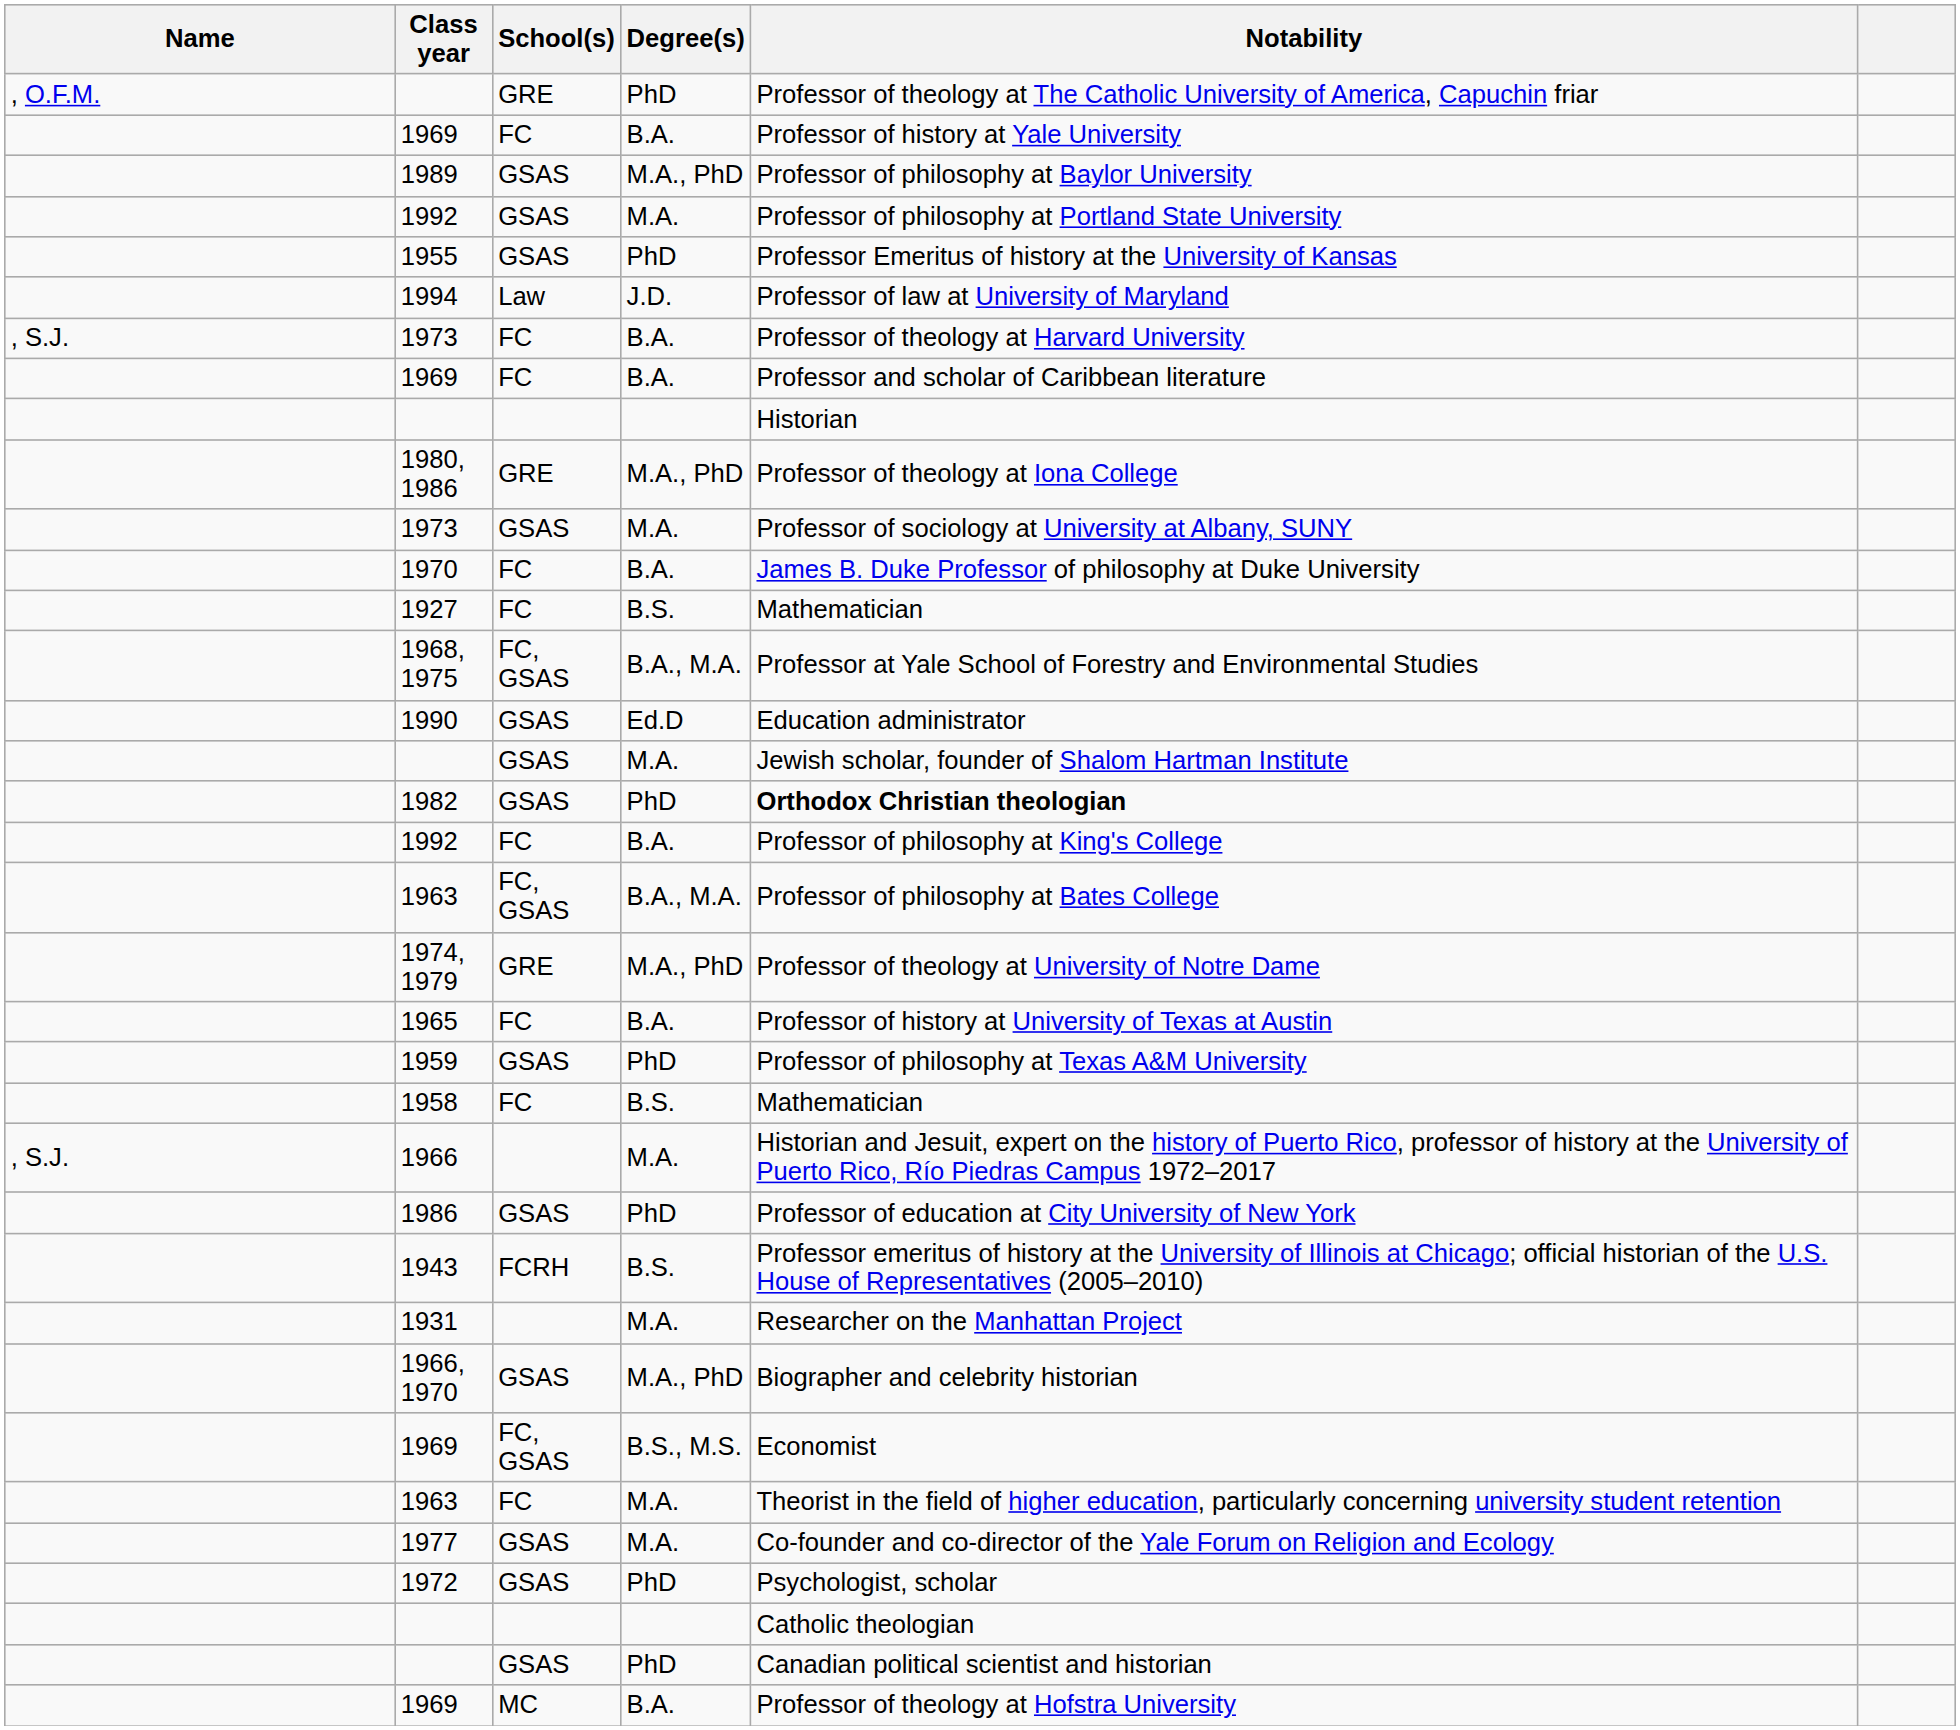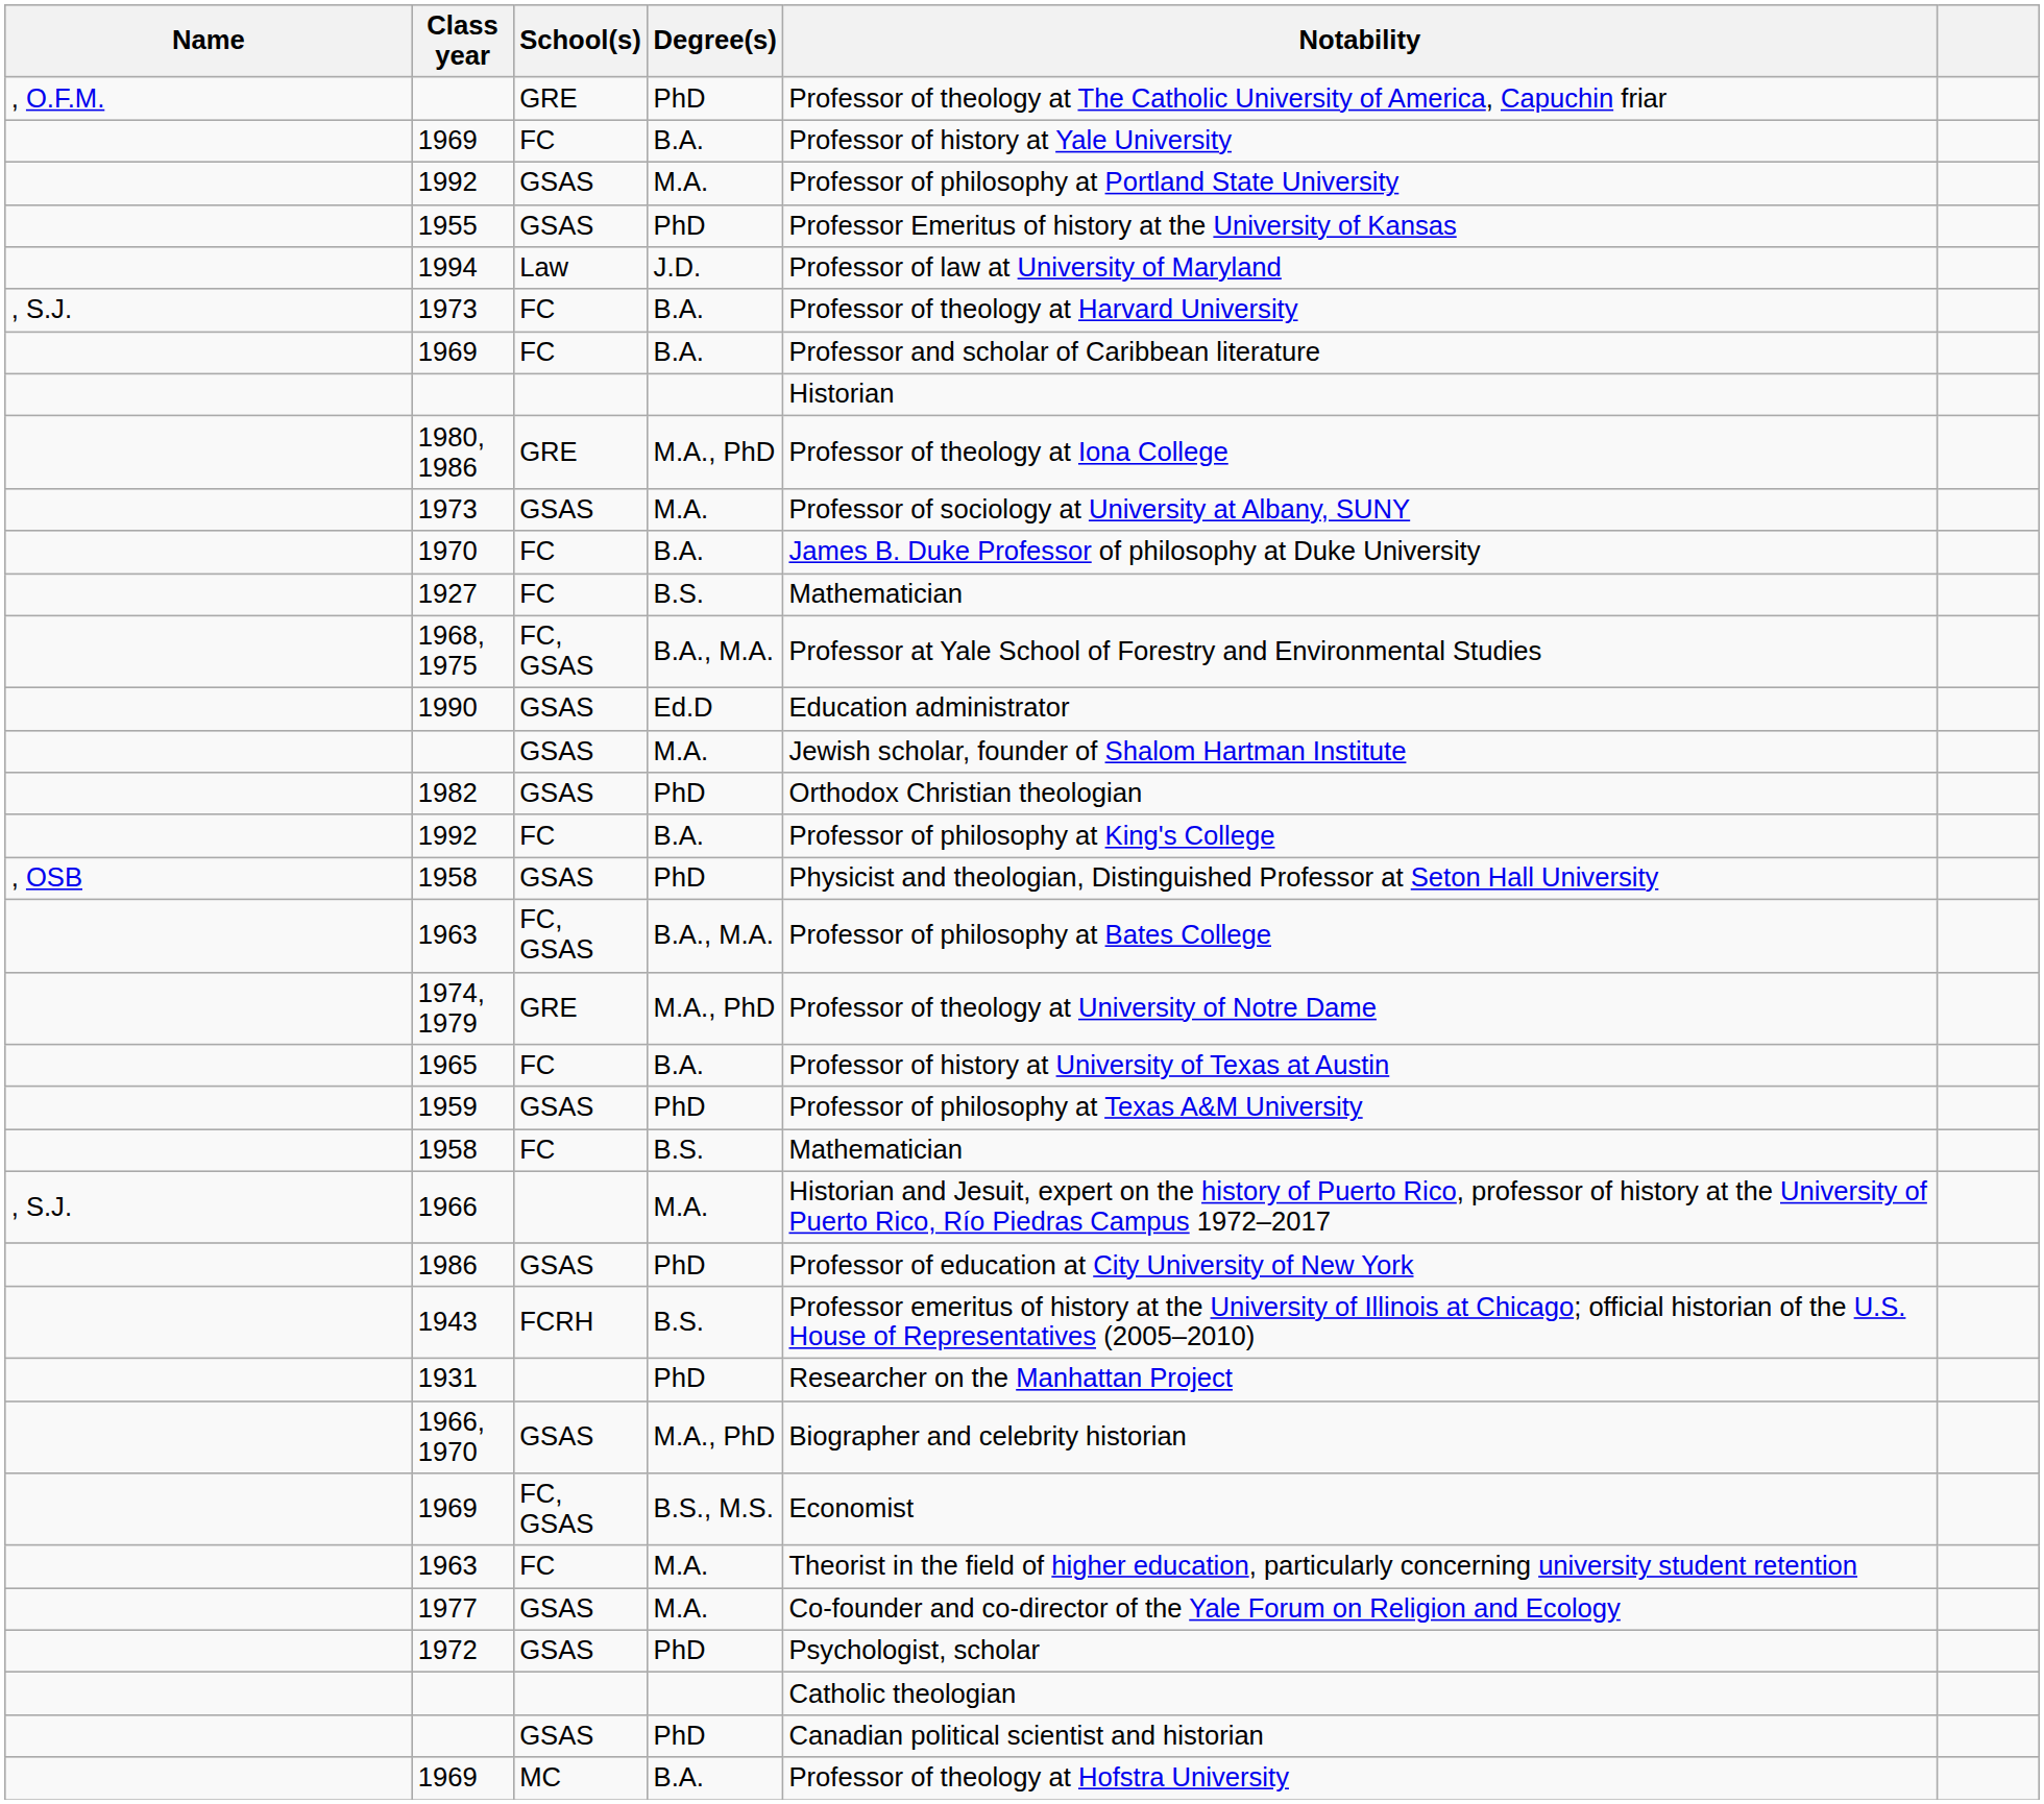 <table class="wikitable sortable" style="width:77%">
 <tr>
 <th style="width:20%;">Name</th>
 <th style="width:5%;">Class year</th>
 <th style="width:5%;">School(s)</th>
 <th style="width:5%;">Degree(s)</th>
 <th style="width:*;" class="unsortable">Notability</th>
 <th style="width:5%;" class="unsortable"></th>
 </tr>
 <tr>
 <td>, <a href='#'>O.F.M.</a></td>
 <td></td>
 <td>GRE</td>
 <td>PhD</td>
 <td>Professor of theology at <a href='#'>The Catholic University of America</a>, <a href='#'>Capuchin</a> friar</td>
 <td align=center></td>
 </tr>
 <tr>
 <td></td>
 <td>1969</td>
 <td>FC</td>
 <td>B.A.</td>
 <td>Professor of history at <a href='#'>Yale University</a></td>
 <td></td>
-</tr>
-<tr>
-<td></td>
-<td>1989</td>
-<td>GSAS</td>
-<td>M.A., PhD</td>
-<td>Professor of philosophy at <a href='#'>Baylor University</a></td>
-<td style="text-align:center;"></td>
 </tr>
 <tr>
 <td></td>
 <td>1992</td>
 <td>GSAS</td>
 <td>M.A.</td>
 <td>Professor of philosophy at <a href='#'>Portland State University</a></td>
 <td align=center></td>
 </tr>
 <tr>
 <td></td>
 <td>1955</td>
 <td>GSAS</td>
 <td>PhD</td>
 <td>Professor Emeritus of history at the <a href='#'>University of Kansas</a></td>
 <td align=center></td>
 </tr>
 <tr>
 <td></td>
 <td>1994</td>
 <td>Law</td>
 <td>J.D.</td>
 <td>Professor of law at <a href='#'>University of Maryland</a></td>
 <td style=text-align:center></td>
 </tr>
 <tr>
 <td>, S.J.</td>
 <td>1973</td>
 <td>FC</td>
 <td>B.A.</td>
 <td>Professor of theology at <a href='#'>Harvard University</a></td>
 <td style=text-align:center></td>
 </tr>
 <tr>
 <td></td>
 <td>1969</td>
 <td>FC</td>
 <td>B.A.</td>
 <td>Professor and scholar of Caribbean literature</td>
 <td style=text-align:center></td>
 </tr>
 <tr>
 <td></td>
 <td></td>
 <td></td>
 <td></td>
 <td>Historian</td>
 <td align=center></td>
 </tr>
 <tr>
 <td></td>
 <td>1980, 1986</td>
 <td>GRE</td>
 <td>M.A., PhD</td>
 <td>Professor of theology at <a href='#'>Iona College</a></td>
 <td style=text-align:center></td>
 </tr>
 <tr>
 <td></td>
 <td>1973</td>
 <td>GSAS</td>
 <td>M.A.</td>
 <td>Professor of sociology at <a href='#'>University at Albany, SUNY</a></td>
 <td align=center></td>
 </tr>
 <tr>
 <td></td>
 <td>1970</td>
 <td>FC</td>
 <td>B.A.</td>
 <td><a href='#'>James B. Duke Professor</a> of philosophy at Duke University</td>
 <td align=center></td>
 </tr>
 <tr>
 <td></td>
 <td>1927</td>
 <td>FC</td>
 <td>B.S.</td>
 <td>Mathematician</td>
 <td style=text-align:center></td>
 </tr>
 <tr>
 <td></td>
 <td>1968, 1975</td>
 <td>FC, GSAS</td>
 <td>B.A., M.A.</td>
 <td>Professor at Yale School of Forestry and Environmental Studies</td>
 <td style=text-align:center></td>
 </tr>
 <tr>
 <td></td>
 <td>1990</td>
 <td>GSAS</td>
 <td>Ed.D</td>
 <td>Education administrator</td>
 <td style=text-align:center></td>
 </tr>
 <tr>
 <td></td>
 <td></td>
 <td>GSAS</td>
 <td>M.A.</td>
 <td>Jewish scholar, founder of <a href='#'>Shalom Hartman Institute</a></td>
 <td align=center></td>
 </tr>
 <tr>
 <td></td>
 <td>1982</td>
 <td>GSAS</td>
 <td>PhD</td>
-<td><strong>Orthodox Christian theologian</strong></td>
+<td>Orthodox Christian theologian</td>
 <td></td>
 </tr>
 <tr>
 <td></td>
 <td>1992</td>
 <td>FC</td>
 <td>B.A.</td>
 <td>Professor of philosophy at <a href='#'>King's College</a></td>
 <td style="text-align:center"></td>
+</tr>
+<tr>
+<td>, <a href='#'>OSB</a></td>
+<td>1958</td>
+<td>GSAS</td>
+<td>PhD</td>
+<td>Physicist and theologian, Distinguished Professor at <a href='#'>Seton Hall University</a></td>
+<td align=center></td>
 </tr>
 <tr>
 <td></td>
 <td>1963</td>
 <td>FC, GSAS</td>
 <td>B.A., M.A.</td>
 <td>Professor of philosophy at <a href='#'>Bates College</a></td>
 <td></td>
 </tr>
 <tr>
 <td></td>
 <td>1974, 1979</td>
 <td>GRE</td>
 <td>M.A., PhD</td>
 <td>Professor of theology at <a href='#'>University of Notre Dame</a></td>
 <td style=text-align:center></td>
 </tr>
 <tr>
 <td></td>
 <td>1965</td>
 <td>FC</td>
 <td>B.A.</td>
 <td>Professor of history at <a href='#'>University of Texas at Austin</a></td>
 <td align=center></td>
 </tr>
 <tr>
 <td></td>
 <td>1959</td>
 <td>GSAS</td>
 <td>PhD</td>
 <td>Professor of philosophy at <a href='#'>Texas A&M University</a></td>
 <td align=center></td>
 </tr>
 <tr>
 <td></td>
 <td>1958</td>
 <td>FC</td>
 <td>B.S.</td>
 <td>Mathematician</td>
 <td></td>
 </tr>
 <tr>
 <td>, S.J.</td>
 <td>1966</td>
 <td></td>
 <td>M.A.</td>
 <td>Historian and Jesuit, expert on the <a href='#'>history of Puerto Rico</a>, professor of history at the <a href='#'>University of Puerto Rico, Río Piedras Campus</a> 1972–2017</td>
 <td></td>
 </tr>
 <tr>
 <td></td>
 <td>1986</td>
 <td>GSAS</td>
 <td>PhD</td>
 <td>Professor of education at <a href='#'>City University of New York</a></td>
 <td></td>
 </tr>
 <tr>
 <td></td>
 <td>1943</td>
 <td>FCRH</td>
 <td>B.S.</td>
 <td>Professor emeritus of history at the <a href='#'>University of Illinois at Chicago</a>; official historian of the <a href='#'>U.S. House of Representatives</a> (2005–2010)</td>
 <td></td>
 </tr>
 <tr>
 <td></td>
 <td>1931</td>
 <td></td>
-<td>M.A.</td>
+<td>PhD</td>
 <td>Researcher on the <a href='#'>Manhattan Project</a></td>
 <td></td>
 </tr>
 <tr>
 <td></td>
 <td>1966, 1970</td>
 <td>GSAS</td>
 <td>M.A., PhD</td>
 <td>Biographer and celebrity historian</td>
 <td style=text-align:center></td>
 </tr>
 <tr>
 <td></td>
 <td>1969</td>
 <td>FC, GSAS</td>
 <td>B.S., M.S.</td>
 <td>Economist</td>
 <td style=text-align:center></td>
 </tr>
 <tr>
 <td></td>
 <td>1963</td>
 <td>FC</td>
 <td>M.A.</td>
 <td>Theorist in the field of <a href='#'>higher education</a>, particularly concerning <a href='#'>university student retention</a></td>
 <td></td>
 </tr>
 <tr>
 <td></td>
 <td>1977</td>
 <td>GSAS</td>
 <td>M.A.</td>
 <td>Co-founder and co-director of the <a href='#'>Yale Forum on Religion and Ecology</a></td>
 <td style=text-align:center></td>
 </tr>
 <tr>
 <td></td>
 <td>1972</td>
 <td>GSAS</td>
 <td>PhD</td>
 <td>Psychologist, scholar</td>
 <td style=text-align:center></td>
 </tr>
 <tr>
 <td></td>
 <td></td>
 <td></td>
 <td></td>
 <td>Catholic theologian</td>
 <td align=center></td>
 </tr>
 <tr>
 <td></td>
 <td></td>
 <td>GSAS</td>
 <td>PhD</td>
 <td>Canadian political scientist and historian</td>
 <td></td>
 </tr>
 <tr>
 <td></td>
 <td>1969</td>
 <td>MC</td>
 <td>B.A.</td>
 <td>Professor of theology at <a href='#'>Hofstra University</a></td>
 <td></td>
 </tr>
 <tr>
 </tr>
 </table>
